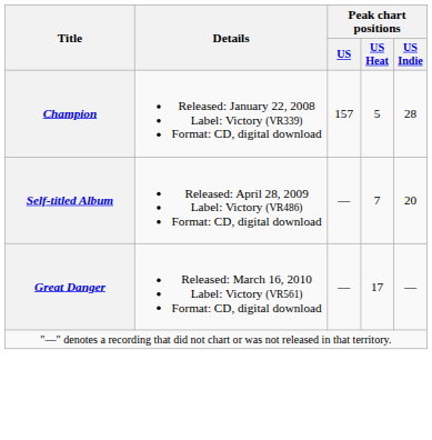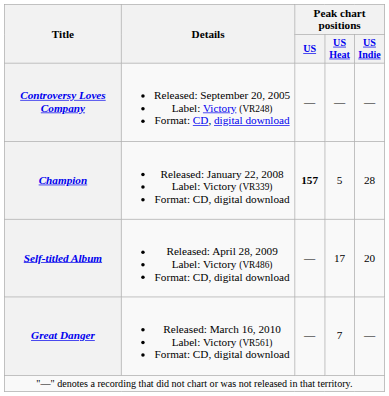 <table class="wikitable plainrowheaders" style="text-align:center;">
 <tr>
 <th scope="col" rowspan="2" style="width:10em;">Title</th>
 <th scope="col" rowspan="2" style="width:15em;">Details</th>
 <th scope="col" colspan="3">Peak chart positions</th>
 </tr>
 <tr>
 <th scope="col" style="width:2.5em;font-size:90%;"><a href='#'>US</a><br></th>
 <th scope="col" style="width:2.5em;font-size:90%;"><a href='#'>US<br> Heat</a><br></th>
 <th scope="col" style="width:2.5em;font-size:90%;"><a href='#'>US<br> Indie</a><br></th>
 </tr>
 <tr>
+<th scope="row"><em><a href='#'>Controversy Loves Company</a></em></th>
+<td><br><ul><li>Released: September 20, 2005</li><li>Label: <a href='#'>Victory</a> <small>(VR248)</small></li><li>Format: <a href='#'>CD</a>, <a href='#'>digital download</a></li></ul></td>
+<td>—</td>
+<td>—</td>
+<td>—</td>
+</tr>
+<tr>
 <th scope="row"><em><a href='#'>Champion</a></em></th>
 <td><br><ul><li>Released: January 22, 2008</li><li>Label: Victory <small>(VR339)</small></li><li>Format: CD, digital download</li></ul></td>
-<td>157</td>
+<td><strong>157</strong></td>
 <td>5</td>
 <td>28</td>
 </tr>
 <tr>
 <th scope="row"><em><a href='#'>Self-titled Album</a></em></th>
 <td><br><ul><li>Released: April 28, 2009</li><li>Label: Victory <small>(VR486)</small></li><li>Format: CD, digital download</li></ul></td>
 <td>—</td>
-<td>7</td>
+<td>17</td>
 <td>20</td>
 </tr>
 <tr>
 <th scope="row"><em><a href='#'>Great Danger</a></em></th>
 <td><br><ul><li>Released: March 16, 2010</li><li>Label: Victory <small>(VR561)</small></li><li>Format: CD, digital download</li></ul></td>
 <td>—</td>
-<td>17</td>
+<td>7</td>
 <td>—</td>
 </tr>
 <tr>
 <td colspan="5" style="font-size:90%">"—" denotes a recording that did not chart or was not released in that territory.</td>
 </tr>
 </table>
